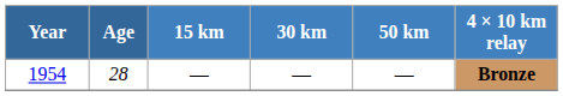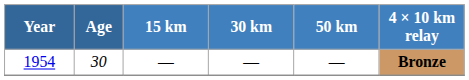 <table class="wikitable" style="font-size:95%; text-align:center; border:grey solid 1px; border-collapse:collapse; background:#ffffff;">
 <tr>
 <th style="background-color:#369; color:white; width:60px;"> Year </th>
 <th style="background-color:#369; color:white; width:40px;"> Age </th>
 <th style="background-color:#4180be; color:white; width:75px;"> 15 km </th>
 <th style="background-color:#4180be; color:white; width:75px;"> 30 km </th>
 <th style="background-color:#4180be; color:white; width:75px;"> 50 km </th>
 <th style="background-color:#4180be; color:white; width:75px;"> 4 × 10 km <br> relay </th>
 </tr>
 <tr>
 <td><a href='#'>1954</a></td>
-<td><em>28</em></td>
+<td><em>30</em></td>
 <td>—</td>
 <td>—</td>
 <td>—</td>
 <td bgcolor="cc9966"><strong>Bronze</strong></td>
 </tr>
 <tr>
 </tr>
 </table>
